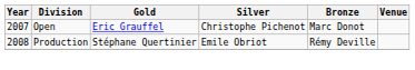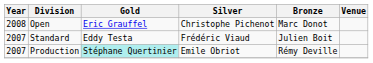 <table class="wikitable sortable" style="text-align: left;">
 <tr>
 <th>Year</th>
 <th>Division</th>
 <th> Gold</th>
 <th> Silver</th>
 <th> Bronze</th>
 <th>Venue</th>
 </tr>
 <tr>
-<td>2007</td>
+<td>2008</td>
 <td>Open</td>
 <td><a href='#'>Eric Grauffel</a></td>
 <td>Christophe Pichenot</td>
 <td>Marc Donot</td>
 <td></td>
 </tr>
 <tr>
-<td>2008</td>
+<td>2007</td>
+<td>Standard</td>
+<td>Eddy Testa</td>
+<td>Frédéric Viaud</td>
+<td>Julien Boit</td>
+<td></td>
+</tr>
+<tr>
+<td>2007</td>
 <td>Production</td>
-<td>Stéphane Quertinier</td>
+<td style="background: paleturquoise;">Stéphane Quertinier</td>
 <td>Emile Obriot</td>
 <td>Rémy Deville</td>
 <td></td>
 </tr>
 <tr>
 </tr>
 </table>
